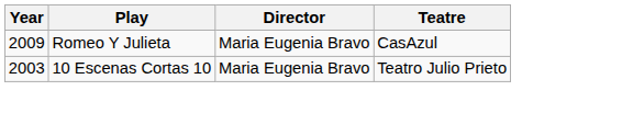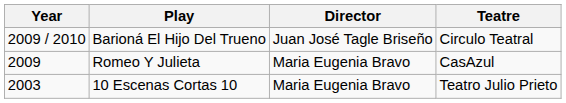 <table class="wikitable">
 <tr>
 <th>Year</th>
 <th>Play</th>
 <th>Director</th>
 <th>Teatre</th>
+</tr>
+<tr>
+<td>2009 / 2010</td>
+<td>Barioná El Hijo Del Trueno</td>
+<td>Juan José Tagle Briseño</td>
+<td>Circulo Teatral</td>
 </tr>
 <tr>
 <td>2009</td>
 <td>Romeo Y Julieta</td>
 <td>Maria Eugenia Bravo</td>
 <td>CasAzul</td>
 </tr>
 <tr>
 <td>2003</td>
 <td>10 Escenas Cortas 10</td>
 <td>Maria Eugenia Bravo</td>
 <td>Teatro Julio Prieto</td>
 </tr>
 </table>
